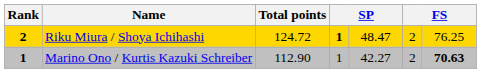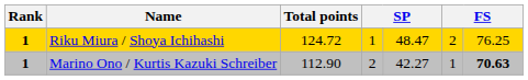 <table class="wikitable sortable">
 <tr>
 <th>Rank</th>
 <th>Name</th>
 <th>Total points</th>
 <th colspan="2" width="80px"><a href='#'>SP</a></th>
 <th colspan="2" width="80px"><a href='#'>FS</a></th>
 </tr>
 <tr bgcolor="gold">
-<td align="center"><strong>2</strong></td>
+<td align="center"><strong>1</strong></td>
 <td><a href='#'>Riku Miura</a> / <a href='#'>Shoya Ichihashi</a></td>
 <td align="center">124.72</td>
-<td align="center"><strong>1</strong></td>
+<td align="center">1</td>
 <td align="center">48.47</td>
 <td align="center">2</td>
 <td align="center">76.25</td>
 </tr>
 <tr bgcolor="silver">
 <td align="center"><strong>1</strong></td>
 <td><a href='#'>Marino Ono</a> / <a href='#'>Kurtis Kazuki Schreiber</a></td>
 <td align="center">112.90</td>
+<td align="center">2</td>
+<td align="center">42.27</td>
 <td align="center">1</td>
-<td align="center">42.27</td>
-<td align="center">2</td>
 <td align="center"><strong>70.63</strong></td>
 </tr>
 </table>
